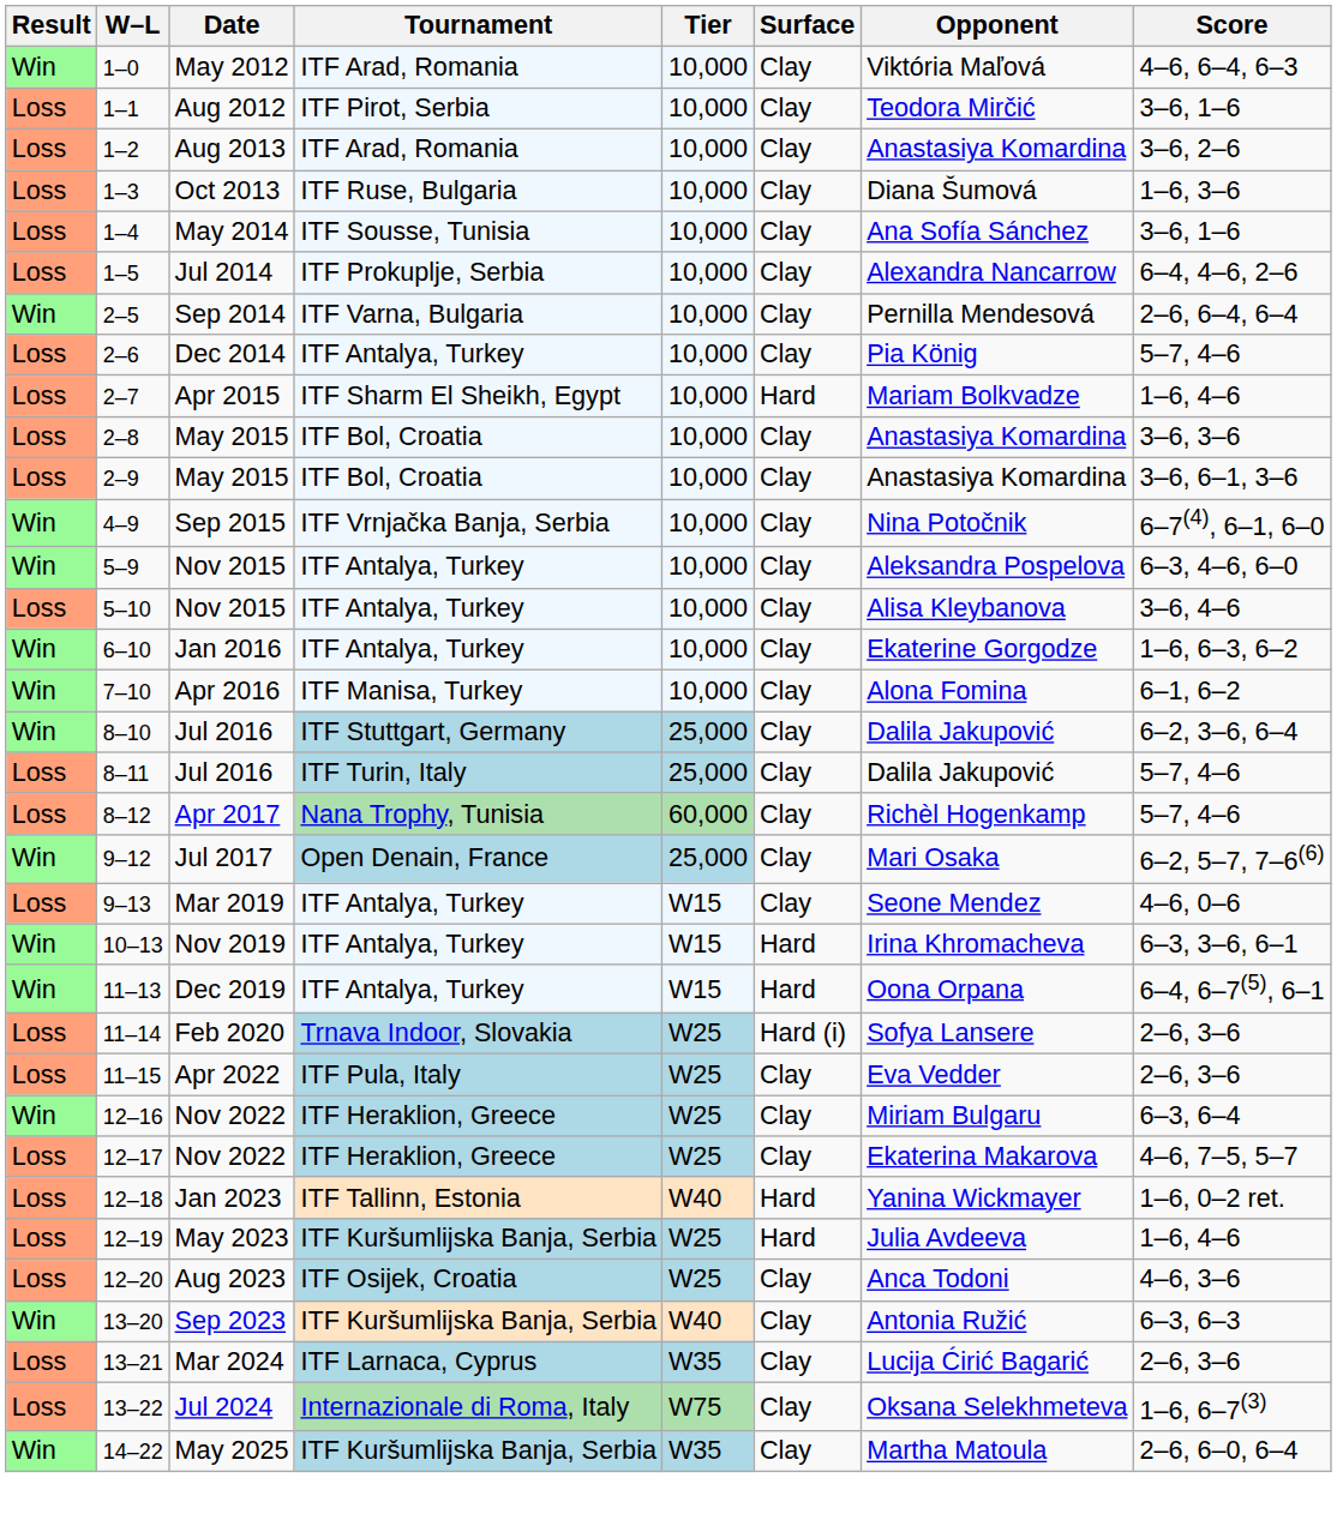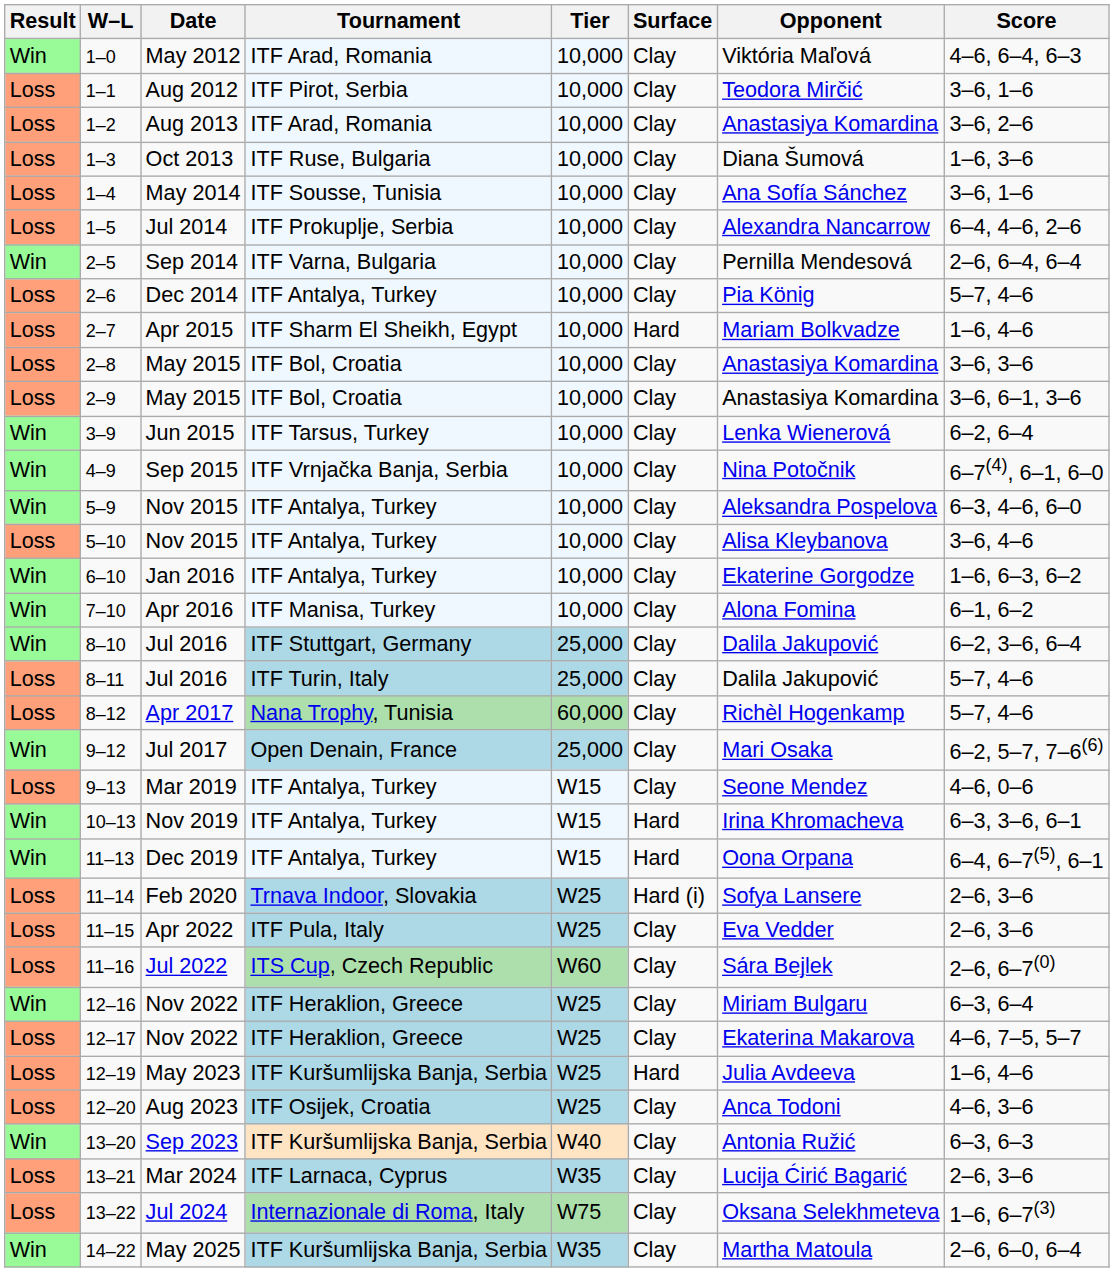 <table class="sortable wikitable">
 <tr>
 <th>Result</th>
 <th class="unsortable">W–L</th>
 <th>Date</th>
 <th>Tournament</th>
 <th>Tier</th>
 <th>Surface</th>
 <th>Opponent</th>
 <th class="unsortable">Score</th>
 </tr>
 <tr>
 <td style="background:#98fb98;">Win</td>
 <td><small>1–0</small></td>
 <td>May 2012</td>
 <td style="background:#f0f8ff;">ITF Arad, Romania</td>
 <td style="background:#f0f8ff;">10,000</td>
 <td>Clay</td>
 <td> Viktória Maľová</td>
 <td>4–6, 6–4, 6–3</td>
 </tr>
 <tr>
 <td style="background:#ffa07a;">Loss</td>
 <td><small>1–1</small></td>
 <td>Aug 2012</td>
 <td style="background:#f0f8ff;">ITF Pirot, Serbia</td>
 <td style="background:#f0f8ff;">10,000</td>
 <td>Clay</td>
 <td> <a href='#'>Teodora Mirčić</a></td>
 <td>3–6, 1–6</td>
 </tr>
 <tr>
 <td style="background:#ffa07a;">Loss</td>
 <td><small>1–2</small></td>
 <td>Aug 2013</td>
 <td style="background:#f0f8ff;">ITF Arad, Romania</td>
 <td style="background:#f0f8ff;">10,000</td>
 <td>Clay</td>
 <td> <a href='#'>Anastasiya Komardina</a></td>
 <td>3–6, 2–6</td>
 </tr>
 <tr>
 <td style="background:#ffa07a;">Loss</td>
 <td><small>1–3</small></td>
 <td>Oct 2013</td>
 <td style="background:#f0f8ff;">ITF Ruse, Bulgaria</td>
 <td style="background:#f0f8ff;">10,000</td>
 <td>Clay</td>
 <td> Diana Šumová</td>
 <td>1–6, 3–6</td>
 </tr>
 <tr>
 <td style="background:#ffa07a;">Loss</td>
 <td><small>1–4</small></td>
 <td>May 2014</td>
 <td style="background:#f0f8ff;">ITF Sousse, Tunisia</td>
 <td style="background:#f0f8ff;">10,000</td>
 <td>Clay</td>
 <td> <a href='#'>Ana Sofía Sánchez</a></td>
 <td>3–6, 1–6</td>
 </tr>
 <tr>
 <td style="background:#ffa07a;">Loss</td>
 <td><small>1–5</small></td>
 <td>Jul 2014</td>
 <td style="background:#f0f8ff;">ITF Prokuplje, Serbia</td>
 <td style="background:#f0f8ff;">10,000</td>
 <td>Clay</td>
 <td> <a href='#'>Alexandra Nancarrow</a></td>
 <td>6–4, 4–6, 2–6</td>
 </tr>
 <tr>
 <td style="background:#98fb98;">Win</td>
 <td><small>2–5</small></td>
 <td>Sep 2014</td>
 <td style="background:#f0f8ff;">ITF Varna, Bulgaria</td>
 <td style="background:#f0f8ff;">10,000</td>
 <td>Clay</td>
 <td> Pernilla Mendesová</td>
 <td>2–6, 6–4, 6–4</td>
 </tr>
 <tr>
 <td style="background:#ffa07a;">Loss</td>
 <td><small>2–6</small></td>
 <td>Dec 2014</td>
 <td style="background:#f0f8ff;">ITF Antalya, Turkey</td>
 <td style="background:#f0f8ff;">10,000</td>
 <td>Clay</td>
 <td> <a href='#'>Pia König</a></td>
 <td>5–7, 4–6</td>
 </tr>
 <tr>
 <td style="background:#ffa07a;">Loss</td>
 <td><small>2–7</small></td>
 <td>Apr 2015</td>
 <td style="background:#f0f8ff;">ITF Sharm El Sheikh, Egypt</td>
 <td style="background:#f0f8ff;">10,000</td>
 <td>Hard</td>
 <td> <a href='#'>Mariam Bolkvadze</a></td>
 <td>1–6, 4–6</td>
 </tr>
 <tr>
 <td style="background:#ffa07a;">Loss</td>
 <td><small>2–8</small></td>
 <td>May 2015</td>
 <td style="background:#f0f8ff;">ITF Bol, Croatia</td>
 <td style="background:#f0f8ff;">10,000</td>
 <td>Clay</td>
 <td> <a href='#'>Anastasiya Komardina</a></td>
 <td>3–6, 3–6</td>
 </tr>
 <tr>
 <td style="background:#ffa07a;">Loss</td>
 <td><small>2–9</small></td>
 <td>May 2015</td>
 <td style="background:#f0f8ff;">ITF Bol, Croatia</td>
 <td style="background:#f0f8ff;">10,000</td>
 <td>Clay</td>
 <td> Anastasiya Komardina</td>
 <td>3–6, 6–1, 3–6</td>
+</tr>
+<tr>
+<td style="background:#98fb98;">Win</td>
+<td><small>3–9</small></td>
+<td>Jun 2015</td>
+<td style="background:#f0f8ff;">ITF Tarsus, Turkey</td>
+<td style="background:#f0f8ff;">10,000</td>
+<td>Clay</td>
+<td> <a href='#'>Lenka Wienerová</a></td>
+<td>6–2, 6–4</td>
 </tr>
 <tr>
 <td style="background:#98fb98;">Win</td>
 <td><small>4–9</small></td>
 <td>Sep 2015</td>
 <td style="background:#f0f8ff;">ITF Vrnjačka Banja, Serbia</td>
 <td style="background:#f0f8ff;">10,000</td>
 <td>Clay</td>
 <td> <a href='#'>Nina Potočnik</a></td>
 <td>6–7<sup>(4)</sup>, 6–1, 6–0</td>
 </tr>
 <tr>
 <td style="background:#98fb98;">Win</td>
 <td><small>5–9</small></td>
 <td>Nov 2015</td>
 <td style="background:#f0f8ff;">ITF Antalya, Turkey</td>
 <td style="background:#f0f8ff;">10,000</td>
 <td>Clay</td>
 <td> <a href='#'>Aleksandra Pospelova</a></td>
 <td>6–3, 4–6, 6–0</td>
 </tr>
 <tr>
 <td style="background:#ffa07a;">Loss</td>
 <td><small>5–10</small></td>
 <td>Nov 2015</td>
 <td style="background:#f0f8ff;">ITF Antalya, Turkey</td>
 <td style="background:#f0f8ff;">10,000</td>
 <td>Clay</td>
 <td> <a href='#'>Alisa Kleybanova</a></td>
 <td>3–6, 4–6</td>
 </tr>
 <tr>
 <td style="background:#98fb98;">Win</td>
 <td><small>6–10</small></td>
 <td>Jan 2016</td>
 <td style="background:#f0f8ff;">ITF Antalya, Turkey</td>
 <td style="background:#f0f8ff;">10,000</td>
 <td>Clay</td>
 <td> <a href='#'>Ekaterine Gorgodze</a></td>
 <td>1–6, 6–3, 6–2</td>
 </tr>
 <tr>
 <td style="background:#98fb98;">Win</td>
 <td><small>7–10</small></td>
 <td>Apr 2016</td>
 <td style="background:#f0f8ff;">ITF Manisa, Turkey</td>
 <td style="background:#f0f8ff;">10,000</td>
 <td>Clay</td>
 <td> <a href='#'>Alona Fomina</a></td>
 <td>6–1, 6–2</td>
 </tr>
 <tr>
 <td style="background:#98fb98;">Win</td>
 <td><small>8–10</small></td>
 <td>Jul 2016</td>
 <td style="background:lightblue;">ITF Stuttgart, Germany</td>
 <td style="background:lightblue;">25,000</td>
 <td>Clay</td>
 <td> <a href='#'>Dalila Jakupović</a></td>
 <td>6–2, 3–6, 6–4</td>
 </tr>
 <tr>
 <td style="background:#ffa07a;">Loss</td>
 <td><small>8–11</small></td>
 <td>Jul 2016</td>
 <td style="background:lightblue;">ITF Turin, Italy</td>
 <td style="background:lightblue;">25,000</td>
 <td>Clay</td>
 <td> Dalila Jakupović</td>
 <td>5–7, 4–6</td>
 </tr>
 <tr>
 <td style="background:#ffa07a;">Loss</td>
 <td><small>8–12</small></td>
 <td><a href='#'>Apr 2017</a></td>
 <td style="background:#addfad"><a href='#'>Nana Trophy</a>, Tunisia</td>
 <td style="background:#addfad">60,000</td>
 <td>Clay</td>
 <td> <a href='#'>Richèl Hogenkamp</a></td>
 <td>5–7, 4–6</td>
 </tr>
 <tr>
 <td style="background:#98fb98;">Win</td>
 <td><small>9–12</small></td>
 <td>Jul 2017</td>
 <td style="background:lightblue;">Open Denain, France</td>
 <td style="background:lightblue;">25,000</td>
 <td>Clay</td>
 <td> <a href='#'>Mari Osaka</a></td>
 <td>6–2, 5–7, 7–6<sup>(6)</sup></td>
 </tr>
 <tr>
 <td style="background:#ffa07a;">Loss</td>
 <td><small>9–13</small></td>
 <td>Mar 2019</td>
 <td style="background:#f0f8ff;">ITF Antalya, Turkey</td>
 <td style="background:#f0f8ff;">W15</td>
 <td>Clay</td>
 <td> <a href='#'>Seone Mendez</a></td>
 <td>4–6, 0–6</td>
 </tr>
 <tr>
 <td style="background:#98fb98;">Win</td>
 <td><small>10–13</small></td>
 <td>Nov 2019</td>
 <td style="background:#f0f8ff;">ITF Antalya, Turkey</td>
 <td style="background:#f0f8ff;">W15</td>
 <td>Hard</td>
 <td> <a href='#'>Irina Khromacheva</a></td>
 <td>6–3, 3–6, 6–1</td>
 </tr>
 <tr>
 <td style="background:#98fb98;">Win</td>
 <td><small>11–13</small></td>
 <td>Dec 2019</td>
 <td style="background:#f0f8ff;">ITF Antalya, Turkey</td>
 <td style="background:#f0f8ff;">W15</td>
 <td>Hard</td>
 <td> <a href='#'>Oona Orpana</a></td>
 <td>6–4, 6–7<sup>(5)</sup>, 6–1</td>
 </tr>
 <tr>
 <td style="background:#ffa07a;">Loss</td>
 <td><small>11–14</small></td>
 <td>Feb 2020</td>
 <td style="background:lightblue;"><a href='#'>Trnava Indoor</a>, Slovakia</td>
 <td style="background:lightblue;">W25</td>
 <td>Hard (i)</td>
 <td> <a href='#'>Sofya Lansere</a></td>
 <td>2–6, 3–6</td>
 </tr>
 <tr>
 <td style="background:#ffa07a;">Loss</td>
 <td><small>11–15</small></td>
 <td>Apr 2022</td>
 <td style="background:lightblue;">ITF Pula, Italy</td>
 <td style="background:lightblue;">W25</td>
 <td>Clay</td>
 <td> <a href='#'>Eva Vedder</a></td>
 <td>2–6, 3–6</td>
 </tr>
 <tr>
+<td style="background:#ffa07a;">Loss</td>
+<td><small>11–16</small></td>
+<td><a href='#'>Jul 2022</a></td>
+<td style="background:#addfad"><a href='#'>ITS Cup</a>, Czech Republic</td>
+<td style="background:#addfad">W60</td>
+<td>Clay</td>
+<td> <a href='#'>Sára Bejlek</a></td>
+<td>2–6, 6–7<sup>(0)</sup></td>
+</tr>
+<tr>
 <td style="background:#98fb98;">Win</td>
 <td><small>12–16</small></td>
 <td>Nov 2022</td>
 <td style="background:lightblue;">ITF Heraklion, Greece</td>
 <td style="background:lightblue;">W25</td>
 <td>Clay</td>
 <td> <a href='#'>Miriam Bulgaru</a></td>
 <td>6–3, 6–4</td>
 </tr>
 <tr>
 <td style="background:#ffa07a;">Loss</td>
 <td><small>12–17</small></td>
 <td>Nov 2022</td>
 <td style="background:lightblue;">ITF Heraklion, Greece</td>
 <td style="background:lightblue;">W25</td>
 <td>Clay</td>
 <td> <a href='#'>Ekaterina Makarova</a></td>
 <td>4–6, 7–5, 5–7</td>
-</tr>
-<tr>
-<td style="background:#ffa07a;">Loss</td>
-<td><small>12–18</small></td>
-<td>Jan 2023</td>
-<td style="background:#ffe4c4;">ITF Tallinn, Estonia</td>
-<td style="background:#ffe4c4;">W40</td>
-<td>Hard</td>
-<td> <a href='#'>Yanina Wickmayer</a></td>
-<td>1–6, 0–2 ret.</td>
 </tr>
 <tr>
 <td style="background:#ffa07a;">Loss</td>
 <td><small>12–19</small></td>
 <td>May 2023</td>
 <td style="background:lightblue">ITF Kuršumlijska Banja, Serbia</td>
 <td style="background:lightblue">W25</td>
 <td>Hard</td>
 <td> <a href='#'>Julia Avdeeva</a></td>
 <td>1–6, 4–6</td>
 </tr>
 <tr>
 <td style="background:#ffa07a;">Loss</td>
 <td><small>12–20</small></td>
 <td>Aug 2023</td>
 <td style="background:lightblue">ITF Osijek, Croatia</td>
 <td style="background:lightblue">W25</td>
 <td>Clay</td>
 <td> <a href='#'>Anca Todoni</a></td>
 <td>4–6, 3–6</td>
 </tr>
 <tr>
 <td style="background:#98fb98;">Win</td>
 <td><small>13–20</small></td>
 <td><a href='#'>Sep 2023</a></td>
 <td style="background:#ffe4c4;">ITF Kuršumlijska Banja, Serbia</td>
 <td style="background:#ffe4c4;">W40</td>
 <td>Clay</td>
 <td> <a href='#'>Antonia Ružić</a></td>
 <td>6–3, 6–3</td>
 </tr>
 <tr>
 <td style="background:#ffa07a;">Loss</td>
 <td><small>13–21</small></td>
 <td>Mar 2024</td>
 <td style="background:lightblue">ITF Larnaca, Cyprus</td>
 <td style="background:lightblue">W35</td>
 <td>Clay</td>
 <td> <a href='#'>Lucija Ćirić Bagarić</a></td>
 <td>2–6, 3–6</td>
 </tr>
 <tr>
 <td style="background:#ffa07a;">Loss</td>
 <td><small>13–22</small></td>
 <td><a href='#'>Jul 2024</a></td>
 <td style="background:#addfad;"><a href='#'>Internazionale di Roma</a>, Italy</td>
 <td style="background:#addfad">W75</td>
 <td>Clay</td>
 <td> <a href='#'>Oksana Selekhmeteva</a></td>
 <td>1–6, 6–7<sup>(3)</sup></td>
 </tr>
 <tr>
 <td style="background:#98fb98;">Win</td>
 <td><small>14–22</small></td>
 <td>May 2025</td>
 <td style="background:lightblue;">ITF Kuršumlijska Banja, Serbia</td>
 <td style="background:lightblue;">W35</td>
 <td>Clay</td>
 <td> <a href='#'>Martha Matoula</a></td>
 <td>2–6, 6–0, 6–4</td>
 </tr>
 </table>
